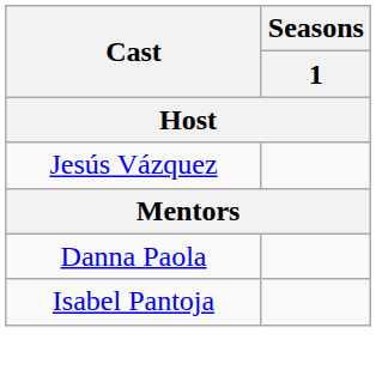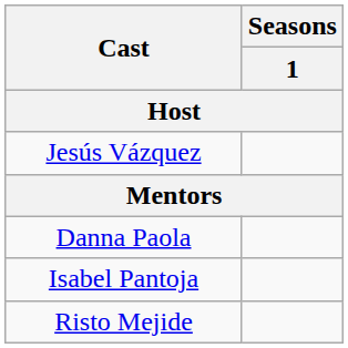 <table class="wikitable plainrowheaders" style="text-align:center">
 <tr>
 <th rowspan="2" width="135">Cast</th>
 <th colspan="1" style=text-align:center;>Seasons</th>
 </tr>
 <tr>
 <th width="40">1</th>
 </tr>
 <tr>
 <th colspan="2">Host</th>
 </tr>
 <tr>
 <td><a href='#'>Jesús Vázquez</a></td>
 <td></td>
 </tr>
 <tr>
 <th colspan="2">Mentors</th>
 </tr>
 <tr>
 <td><a href='#'>Danna Paola</a></td>
 <td></td>
 </tr>
 <tr>
 <td><a href='#'>Isabel Pantoja</a></td>
 <td></td>
 </tr>
+<tr>
+<td><a href='#'>Risto Mejide</a></td>
+<td></td>
+</tr>
 </table>
